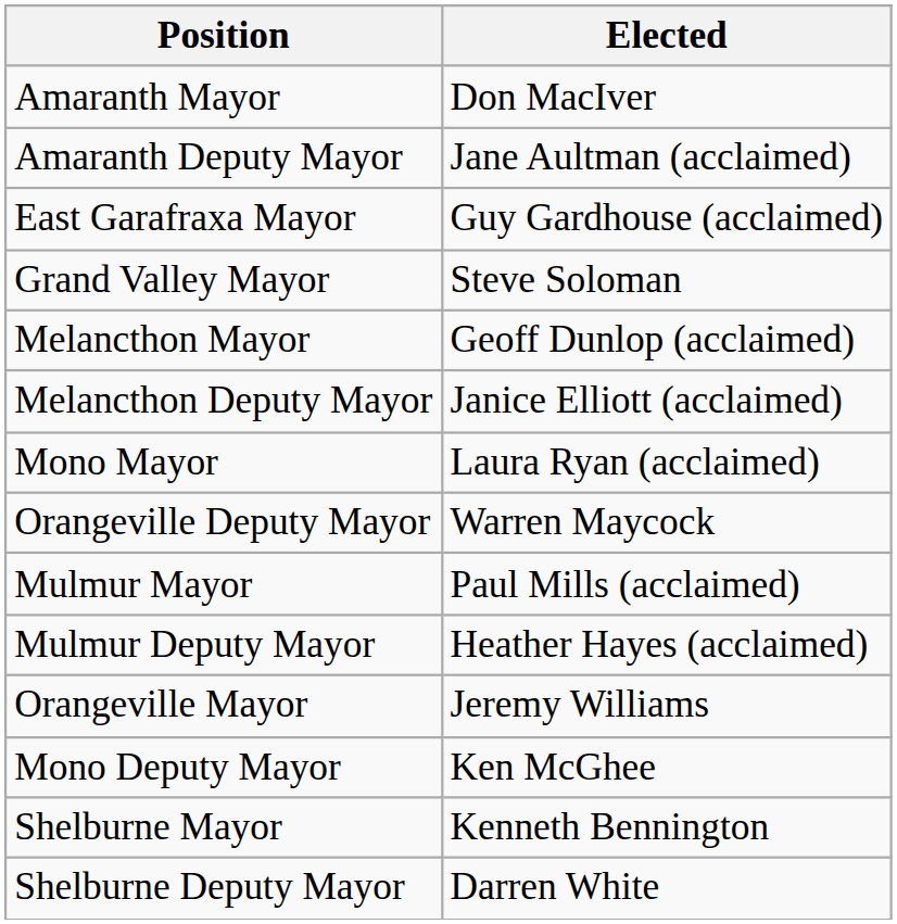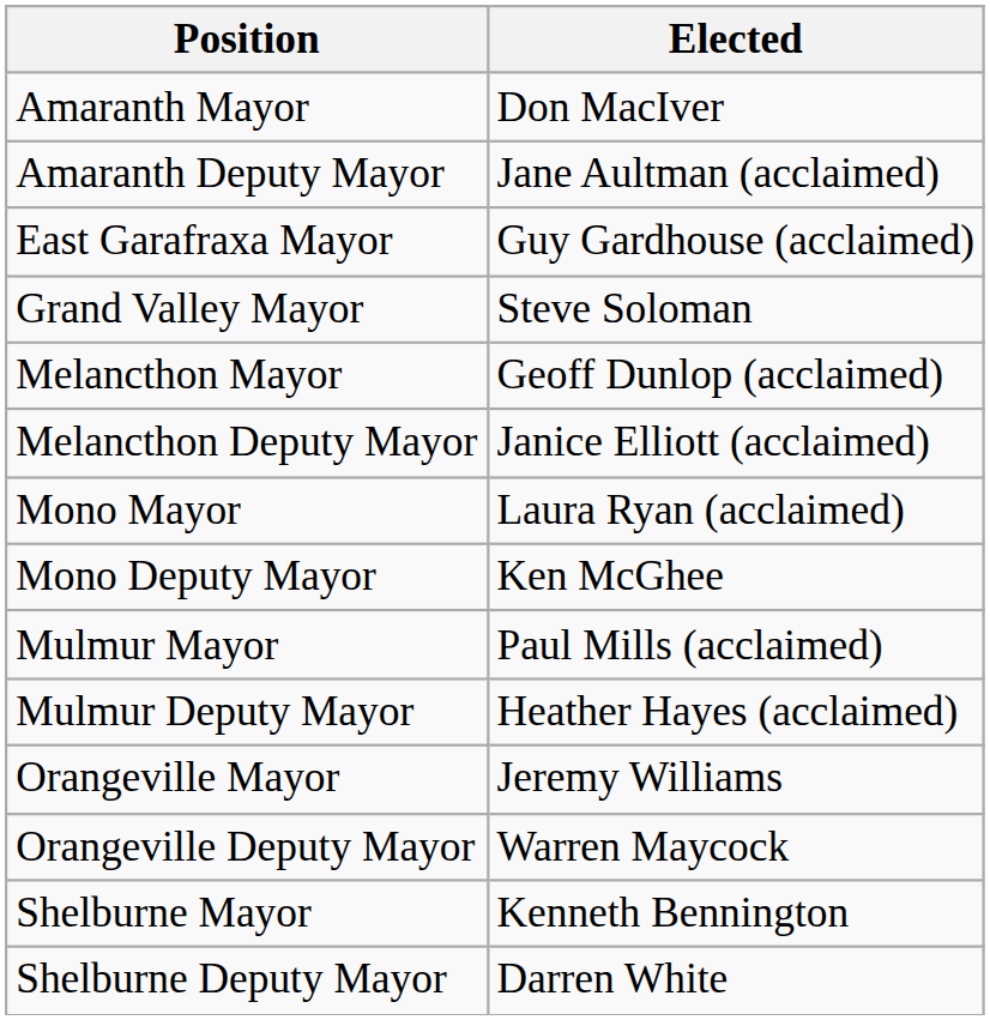 <table class="wikitable">
 <tr>
 <th>Position</th>
 <th>Elected</th>
 </tr>
 <tr>
 <td>Amaranth Mayor</td>
 <td>Don MacIver</td>
 </tr>
 <tr>
 <td>Amaranth Deputy Mayor</td>
 <td>Jane Aultman (acclaimed)</td>
 </tr>
 <tr>
 <td>East Garafraxa Mayor</td>
 <td>Guy Gardhouse (acclaimed)</td>
 </tr>
 <tr>
 <td>Grand Valley Mayor</td>
 <td>Steve Soloman</td>
 </tr>
 <tr>
 <td>Melancthon Mayor</td>
 <td>Geoff Dunlop (acclaimed)</td>
 </tr>
 <tr>
 <td>Melancthon Deputy Mayor</td>
 <td>Janice Elliott (acclaimed)</td>
 </tr>
 <tr>
 <td>Mono Mayor</td>
 <td>Laura Ryan (acclaimed)</td>
 </tr>
 <tr>
-<td>Orangeville Deputy Mayor</td>
-<td>Warren Maycock</td>
+<td>Mono Deputy Mayor</td>
+<td>Ken McGhee</td>
 </tr>
 <tr>
 <td>Mulmur Mayor</td>
 <td>Paul Mills (acclaimed)</td>
 </tr>
 <tr>
 <td>Mulmur Deputy Mayor</td>
 <td>Heather Hayes (acclaimed)</td>
 </tr>
 <tr>
 <td>Orangeville Mayor</td>
 <td>Jeremy Williams</td>
 </tr>
 <tr>
-<td>Mono Deputy Mayor</td>
-<td>Ken McGhee</td>
+<td>Orangeville Deputy Mayor</td>
+<td>Warren Maycock</td>
 </tr>
 <tr>
 <td>Shelburne Mayor</td>
 <td>Kenneth Bennington</td>
 </tr>
 <tr>
 <td>Shelburne Deputy Mayor</td>
 <td>Darren White</td>
 </tr>
 </table>
